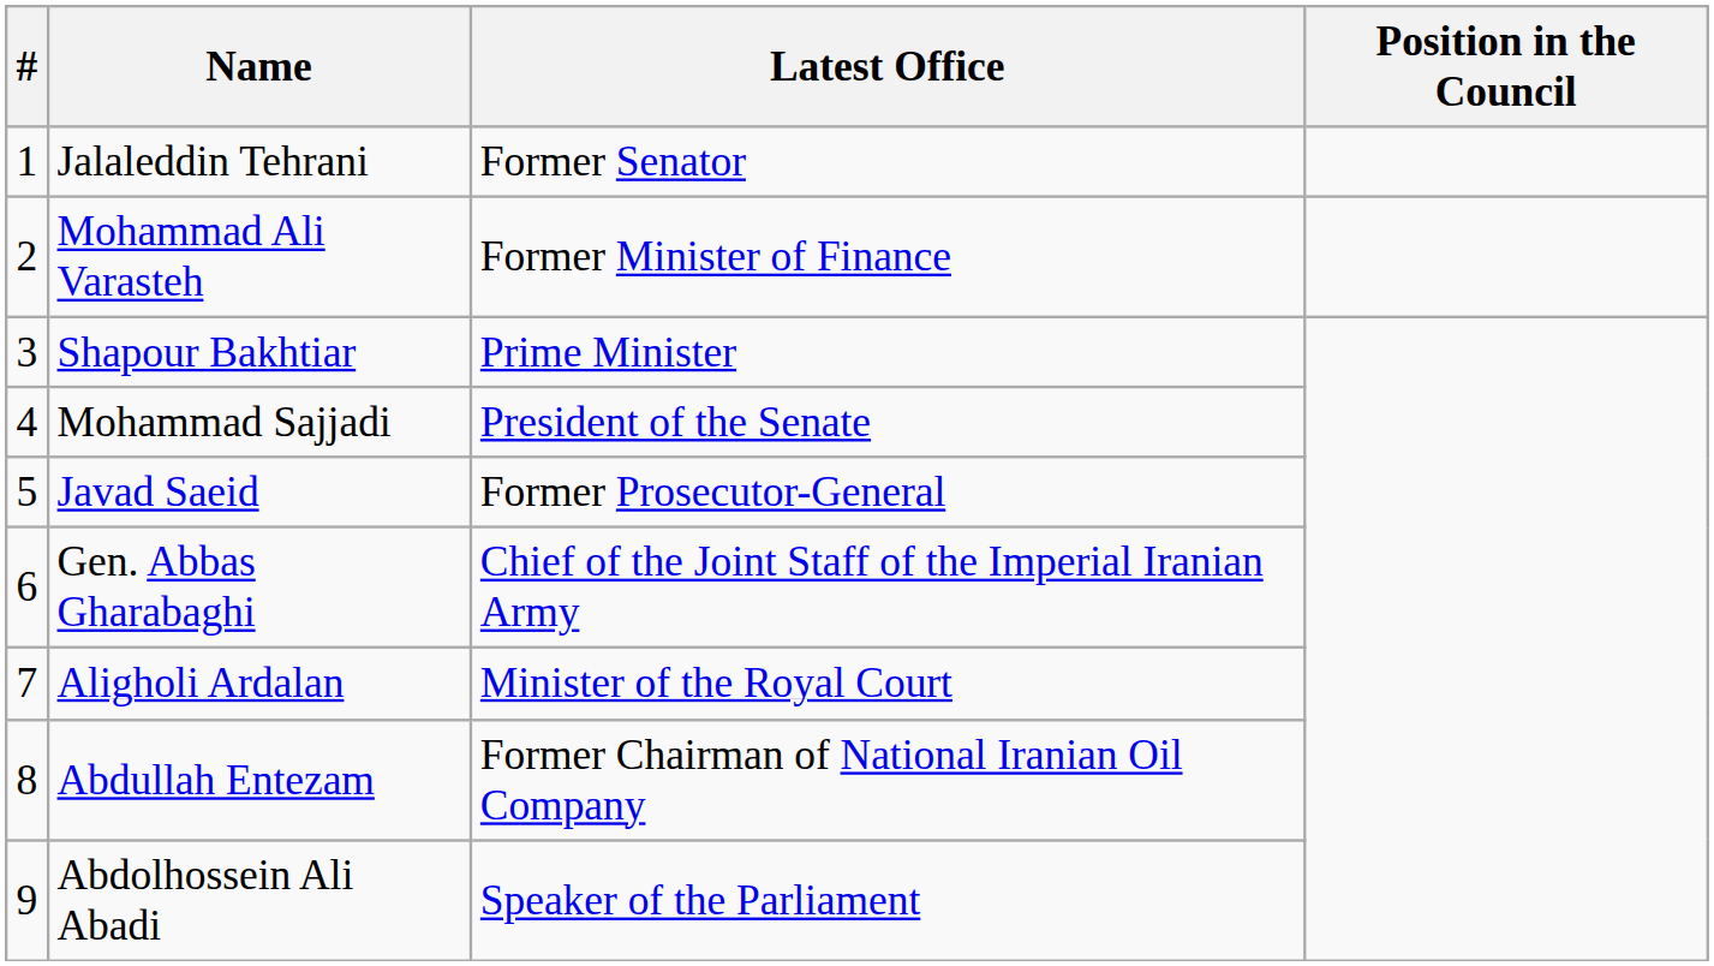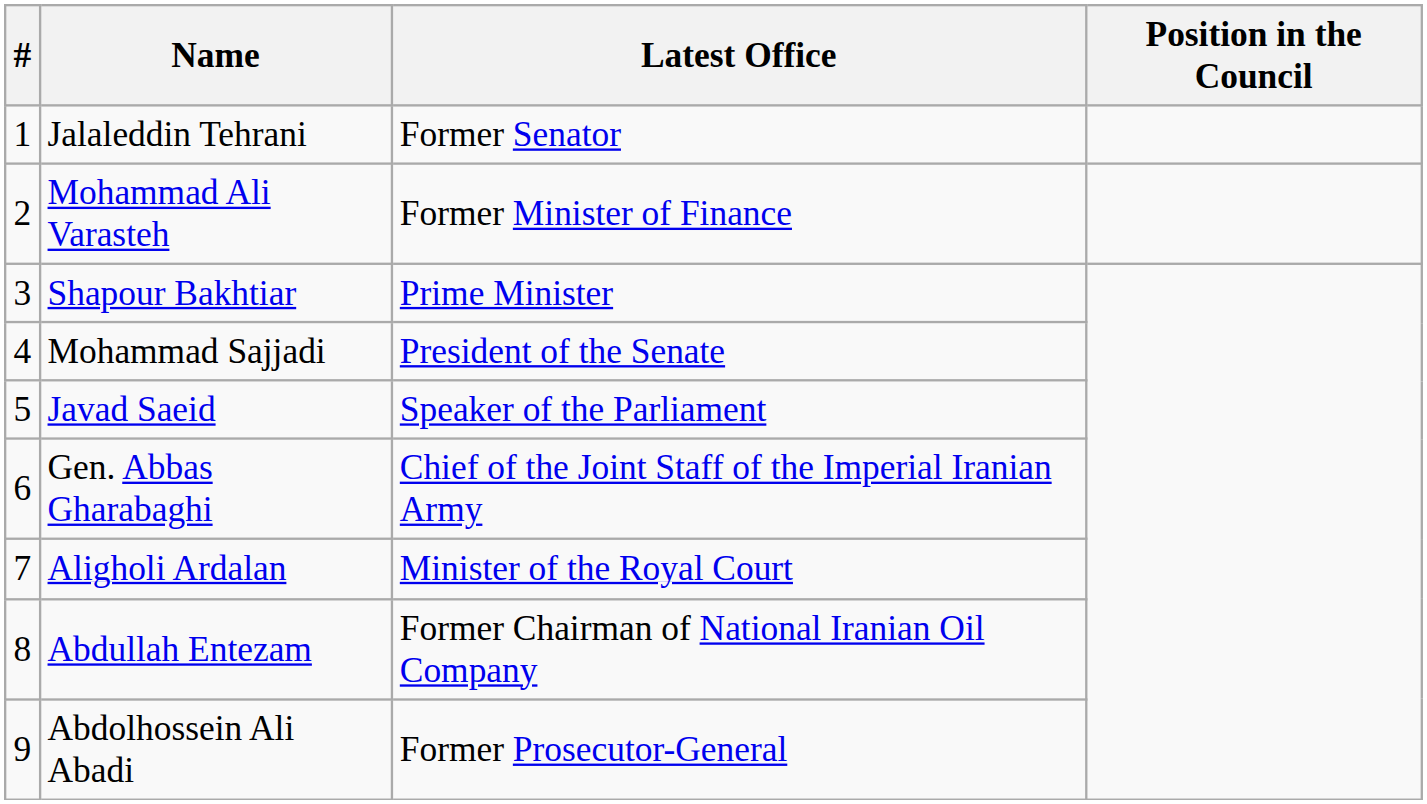 <table class="wikitable" style="font-size: 95%;">
 <tr>
 <th>#</th>
 <th>Name</th>
 <th>Latest Office</th>
 <th>Position in the Council</th>
 </tr>
 <tr>
 <td>1</td>
 <td>Jalaleddin Tehrani</td>
 <td>Former <a href='#'>Senator</a></td>
 <td></td>
 </tr>
 <tr>
 <td>2</td>
 <td><a href='#'>Mohammad Ali Varasteh</a></td>
 <td>Former <a href='#'>Minister of Finance</a></td>
 <td></td>
 </tr>
 <tr>
 <td>3</td>
 <td><a href='#'>Shapour Bakhtiar</a></td>
 <td><a href='#'>Prime Minister</a></td>
 <td rowspan=7></td>
 </tr>
 <tr>
 <td>4</td>
 <td>Mohammad Sajjadi</td>
 <td><a href='#'>President of the Senate</a></td>
 </tr>
 <tr>
 <td>5</td>
 <td><a href='#'>Javad Saeid</a></td>
-<td>Former <a href='#'>Prosecutor-General</a></td>
+<td><a href='#'>Speaker of the Parliament</a></td>
 </tr>
 <tr>
 <td>6</td>
 <td>Gen. <a href='#'>Abbas Gharabaghi</a></td>
 <td><a href='#'>Chief of the Joint Staff of the Imperial Iranian Army</a></td>
 </tr>
 <tr>
 <td>7</td>
 <td><a href='#'>Aligholi Ardalan</a></td>
 <td><a href='#'>Minister of the Royal Court</a></td>
 </tr>
 <tr>
 <td>8</td>
 <td><a href='#'>Abdullah Entezam</a></td>
 <td>Former Chairman of <a href='#'>National Iranian Oil Company</a></td>
 </tr>
 <tr>
 <td>9</td>
 <td>Abdolhossein Ali Abadi</td>
-<td><a href='#'>Speaker of the Parliament</a></td>
+<td>Former <a href='#'>Prosecutor-General</a></td>
 </tr>
 </table>
